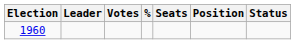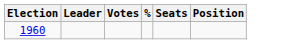 <table class="wikitable" style="text-align:center">
 <tr>
 <th>Election</th>
 <th>Leader</th>
 <th>Votes</th>
 <th>%</th>
 <th>Seats</th>
 <th>Position</th>
-<th>Status</th>
 </tr>
 <tr>
 <td><a href='#'>1960</a></td>
 <td></td>
 <td></td>
 <td></td>
 <td></td>
 <td></td>
-<td></td>
 </tr>
 </table>
